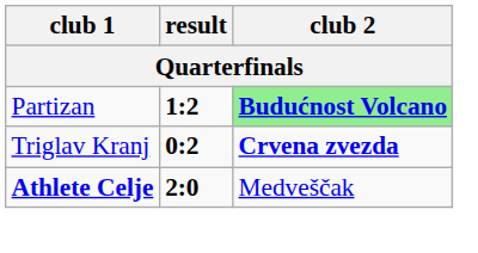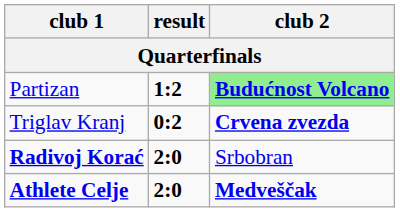 <table class="wikitable">
 <tr>
 <th>club 1</th>
 <th>result</th>
 <th>club 2</th>
 </tr>
 <tr>
 <th colspan="3">Quarterfinals</th>
 </tr>
 <tr>
 <td> <a href='#'>Partizan</a></td>
 <td><strong>1:2</strong></td>
 <td style="background: lightgreen;"> <strong><a href='#'>Budućnost Volcano</a></strong></td>
 </tr>
 <tr>
 <td> <a href='#'>Triglav Kranj</a></td>
 <td><strong>0:2</strong></td>
 <td> <strong><a href='#'>Crvena zvezda</a></strong></td>
 </tr>
 <tr>
+<td> <strong><a href='#'>Radivoj Korać</a></strong></td>
+<td><strong>2:0</strong></td>
+<td> <a href='#'>Srbobran</a></td>
+</tr>
+<tr>
 <td> <strong><a href='#'>Athlete Celje</a></strong></td>
 <td><strong>2:0</strong></td>
-<td> <a href='#'>Medveščak</a></td>
+<td><strong> <a href='#'>Medveščak</a></strong></td>
 </tr>
 </table>
